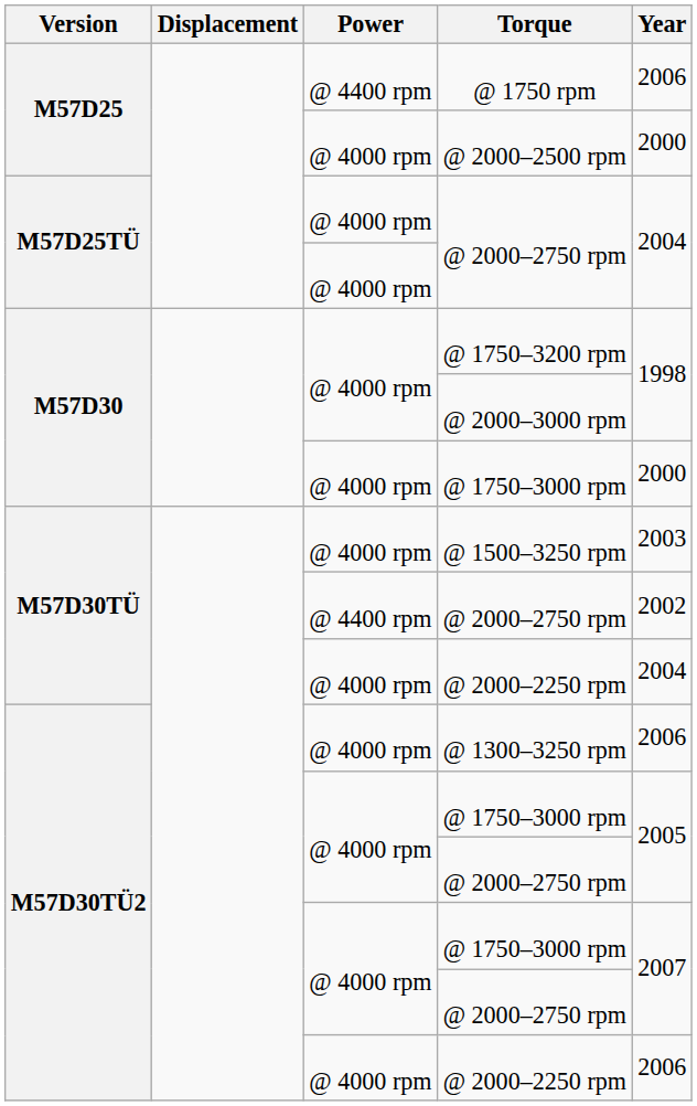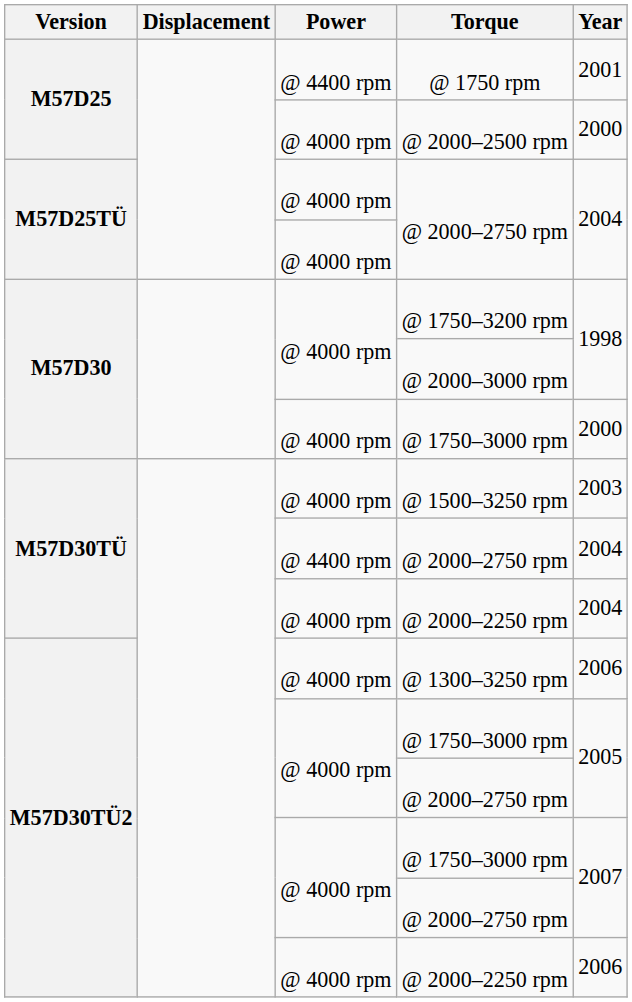 <table class="wikitable sortable">
 <tr>
 <th>Version</th>
 <th>Displacement</th>
 <th>Power</th>
 <th>Torque</th>
 <th>Year</th>
 </tr>
 <tr>
 <th rowspan="2">M57D25</th>
 <td rowspan="4" align="center"></td>
 <td align="center"> <br> @ 4400 rpm</td>
 <td align="center"> <br> @ 1750 rpm</td>
-<td align="center">2006</td>
+<td align="center">2001</td>
 </tr>
 <tr>
 <td align="center"> <br> @ 4000 rpm</td>
 <td align="center"> <br> @ 2000–2500 rpm</td>
 <td align="center">2000</td>
 </tr>
 <tr>
 <th rowspan="2">M57D25TÜ</th>
 <td align="center"> <br> @ 4000 rpm</td>
 <td rowspan="2" align="center"> <br> @ 2000–2750 rpm</td>
 <td rowspan="2" align="center">2004</td>
 </tr>
 <tr>
 <td align="center"> <br> @ 4000 rpm</td>
 </tr>
 <tr>
 <th rowspan="3">M57D30</th>
 <td rowspan="3" align="center"></td>
 <td rowspan="2" align="center"> <br> @ 4000 rpm</td>
 <td align="center"> <br> @ 1750–3200 rpm</td>
 <td rowspan="2" align="center">1998</td>
 </tr>
 <tr>
 <td align="center"> <br> @ 2000–3000 rpm</td>
 </tr>
 <tr>
 <td align="center"> <br> @ 4000 rpm</td>
 <td align="center"> <br> @ 1750–3000 rpm</td>
 <td align="center">2000</td>
 </tr>
 <tr>
 <th rowspan="3">M57D30TÜ</th>
 <td rowspan="9" align="center"></td>
 <td align="center"> <br> @ 4000 rpm</td>
 <td align="center"> <br> @ 1500–3250 rpm</td>
 <td align="center">2003</td>
 </tr>
 <tr>
 <td align="center"> <br> @ 4400 rpm</td>
 <td align="center"> <br> @ 2000–2750 rpm</td>
-<td align="center">2002</td>
+<td align="center">2004</td>
 </tr>
 <tr>
 <td align="center"> <br> @ 4000 rpm</td>
 <td align="center"> <br> @ 2000–2250 rpm</td>
 <td align="center">2004</td>
 </tr>
 <tr>
 <th rowspan="6" align="center">M57D30TÜ2</th>
 <td align="center"> <br> @ 4000 rpm</td>
 <td align="center"> <br> @ 1300–3250 rpm</td>
 <td align="center">2006</td>
 </tr>
 <tr>
 <td rowspan="2" align="center"> <br> @ 4000 rpm</td>
 <td align="center"> <br> @ 1750–3000 rpm</td>
 <td rowspan=2 align="center">2005</td>
 </tr>
 <tr>
 <td align="center"> <br> @ 2000–2750 rpm</td>
 </tr>
 <tr>
 <td rowspan="2" align="center"> <br> @ 4000 rpm</td>
 <td align="center"> <br> @ 1750–3000 rpm</td>
 <td rowspan=2 align="center">2007</td>
 </tr>
 <tr>
 <td align="center"> <br> @ 2000–2750 rpm</td>
 </tr>
 <tr>
 <td align="center"> <br> @ 4000 rpm</td>
 <td align="center"> <br> @ 2000–2250 rpm</td>
 <td align="center">2006</td>
 </tr>
 </table>
